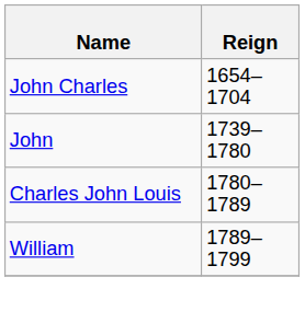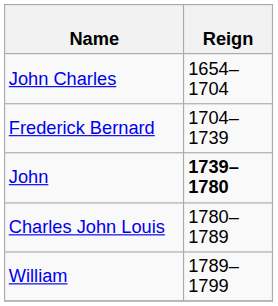 <table class="wikitable">
 <tr>
 <th width=150px><br>Name</th>
 <th width=70px><br>Reign</th>
 </tr>
 <tr>
 <td><a href='#'>John Charles</a></td>
 <td>1654–1704</td>
 </tr>
 <tr>
+<td><a href='#'>Frederick Bernard</a></td>
+<td>1704–1739</td>
+</tr>
+<tr>
 <td><a href='#'>John</a></td>
-<td>1739–1780</td>
+<td><strong>1739–1780</strong></td>
 </tr>
 <tr>
 <td><a href='#'>Charles John Louis</a></td>
 <td>1780–1789</td>
 </tr>
 <tr>
 <td><a href='#'>William</a></td>
 <td>1789–1799</td>
 </tr>
 <tr>
 </tr>
 </table>
